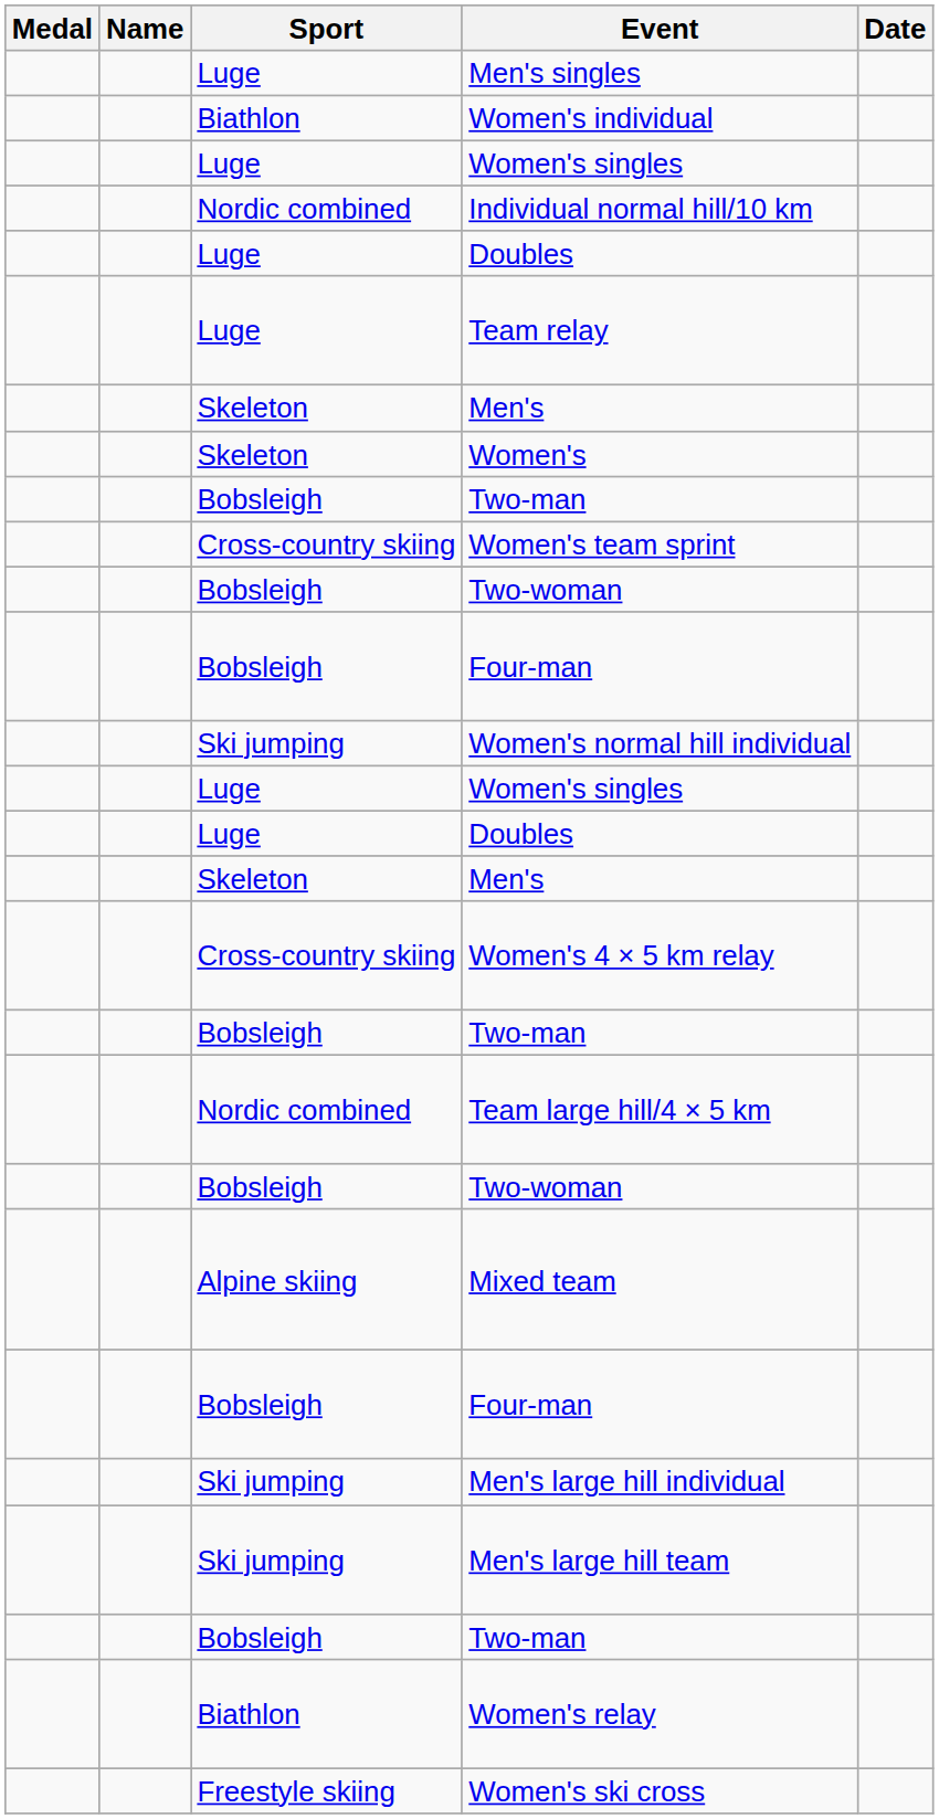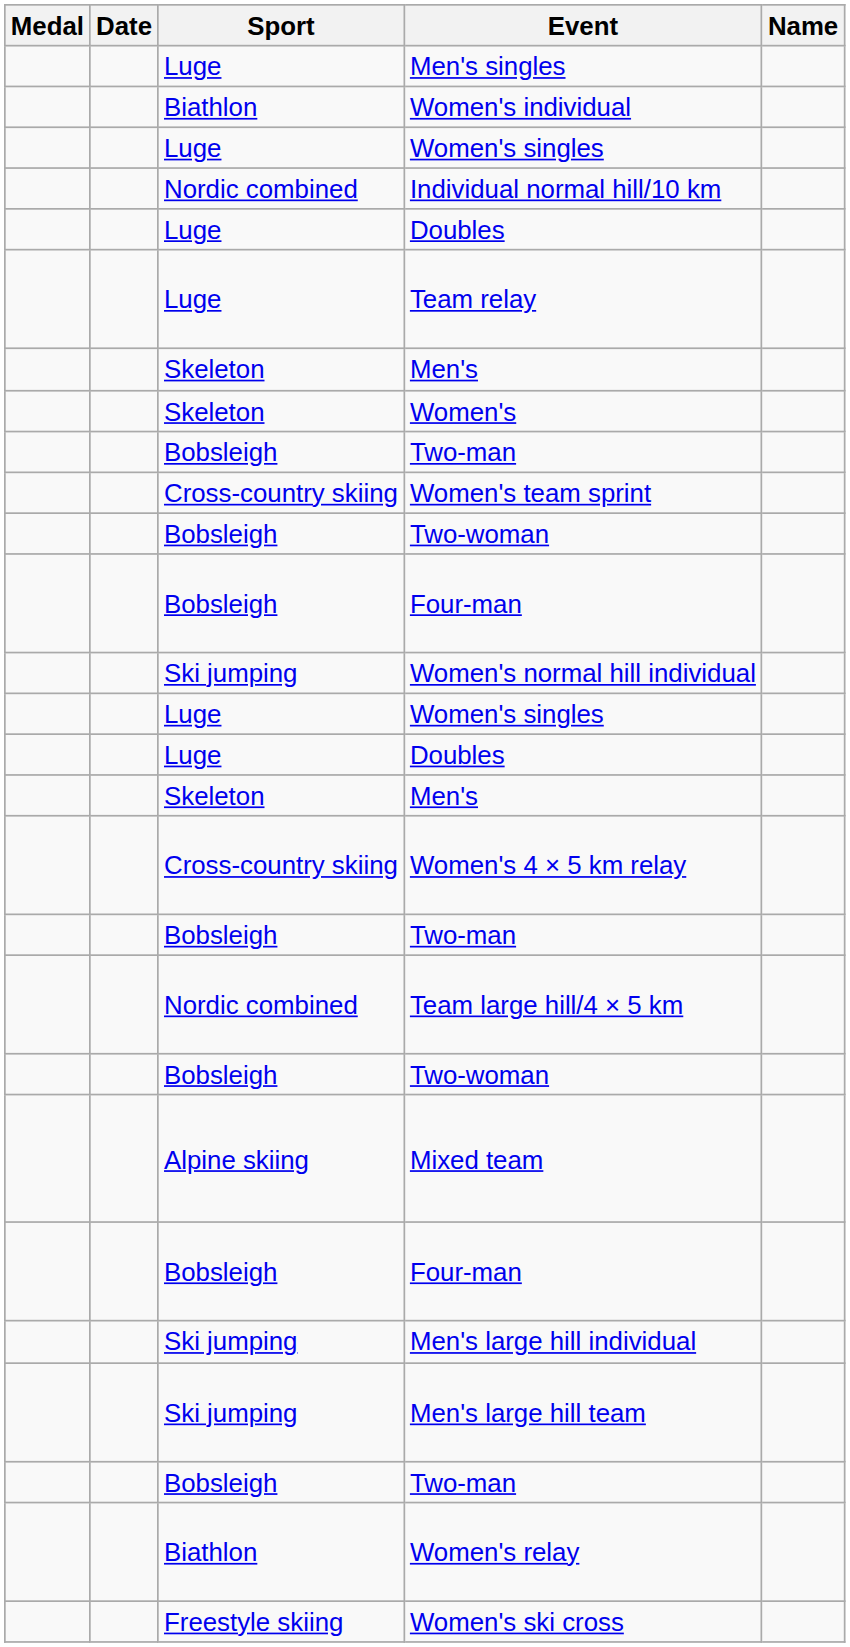 <table class="wikitable sortable"  style="font-size:95%">
 <tr>
 <th>Medal</th>
-<th>Name</th>
+<th>Date</th>
 <th>Sport</th>
 <th>Event</th>
-<th>Date</th>
+<th>Name</th>
 </tr>
 <tr>
 <td></td>
 <td></td>
 <td><a href='#'>Luge</a></td>
 <td><a href='#'>Men's singles</a></td>
 <td></td>
 </tr>
 <tr>
 <td></td>
 <td></td>
 <td><a href='#'>Biathlon</a></td>
 <td><a href='#'>Women's individual</a></td>
 <td></td>
 </tr>
 <tr>
 <td></td>
 <td></td>
 <td><a href='#'>Luge</a></td>
 <td><a href='#'>Women's singles</a></td>
 <td></td>
 </tr>
 <tr>
 <td></td>
 <td></td>
 <td><a href='#'>Nordic combined</a></td>
 <td><a href='#'>Individual normal hill/10 km</a></td>
 <td></td>
 </tr>
 <tr>
 <td></td>
-<td><br></td>
+<td></td>
 <td><a href='#'>Luge</a></td>
 <td><a href='#'>Doubles</a></td>
-<td></td>
+<td><br></td>
 </tr>
 <tr>
 <td></td>
-<td><br><br><br></td>
+<td></td>
 <td><a href='#'>Luge</a></td>
 <td><a href='#'>Team relay</a></td>
-<td></td>
+<td><br><br><br></td>
 </tr>
 <tr>
 <td></td>
 <td></td>
 <td><a href='#'>Skeleton</a></td>
 <td><a href='#'>Men's</a></td>
 <td></td>
 </tr>
 <tr>
 <td></td>
 <td></td>
 <td><a href='#'>Skeleton</a></td>
 <td><a href='#'>Women's</a></td>
 <td></td>
 </tr>
 <tr>
 <td></td>
-<td><br></td>
+<td></td>
 <td><a href='#'>Bobsleigh</a></td>
 <td><a href='#'>Two-man</a></td>
-<td></td>
+<td><br></td>
 </tr>
 <tr>
 <td></td>
-<td><br></td>
+<td></td>
 <td><a href='#'>Cross-country skiing</a></td>
 <td><a href='#'>Women's team sprint</a></td>
-<td></td>
+<td><br></td>
 </tr>
 <tr>
 <td></td>
-<td><br></td>
+<td></td>
 <td><a href='#'>Bobsleigh</a></td>
 <td><a href='#'>Two-woman</a></td>
-<td></td>
+<td><br></td>
 </tr>
 <tr>
 <td></td>
-<td><br><br><br></td>
+<td></td>
 <td><a href='#'>Bobsleigh</a></td>
 <td><a href='#'>Four-man</a></td>
-<td></td>
+<td><br><br><br></td>
 </tr>
 <tr>
 <td></td>
 <td></td>
 <td><a href='#'>Ski jumping</a></td>
 <td><a href='#'>Women's normal hill individual</a></td>
 <td></td>
 </tr>
 <tr>
 <td></td>
 <td></td>
 <td><a href='#'>Luge</a></td>
 <td><a href='#'>Women's singles</a></td>
 <td></td>
 </tr>
 <tr>
 <td></td>
-<td><br></td>
+<td></td>
 <td><a href='#'>Luge</a></td>
 <td><a href='#'>Doubles</a></td>
-<td></td>
+<td><br></td>
 </tr>
 <tr>
 <td></td>
 <td></td>
 <td><a href='#'>Skeleton</a></td>
 <td><a href='#'>Men's</a></td>
 <td></td>
 </tr>
 <tr>
 <td></td>
-<td><br><br><br></td>
+<td></td>
 <td><a href='#'>Cross-country skiing</a></td>
 <td><a href='#'>Women's 4 × 5 km relay</a></td>
-<td></td>
+<td><br><br><br></td>
 </tr>
 <tr>
 <td></td>
-<td><br></td>
+<td></td>
 <td><a href='#'>Bobsleigh</a></td>
 <td><a href='#'>Two-man</a></td>
-<td></td>
+<td><br></td>
 </tr>
 <tr>
 <td></td>
-<td><br><br><br></td>
+<td></td>
 <td><a href='#'>Nordic combined</a></td>
 <td><a href='#'>Team large hill/4 × 5 km</a></td>
-<td></td>
+<td><br><br><br></td>
 </tr>
 <tr>
 <td></td>
-<td><br></td>
+<td></td>
 <td><a href='#'>Bobsleigh</a></td>
 <td><a href='#'>Two-woman</a></td>
-<td></td>
+<td><br></td>
 </tr>
 <tr>
 <td></td>
-<td><br><br><br><br></td>
+<td></td>
 <td><a href='#'>Alpine skiing</a></td>
 <td><a href='#'>Mixed team</a></td>
-<td></td>
+<td><br><br><br><br></td>
 </tr>
 <tr>
 <td></td>
-<td><br><br><br></td>
+<td></td>
 <td><a href='#'>Bobsleigh</a></td>
 <td><a href='#'>Four-man</a></td>
-<td></td>
+<td><br><br><br></td>
 </tr>
 <tr>
 <td></td>
 <td></td>
 <td><a href='#'>Ski jumping</a></td>
 <td><a href='#'>Men's large hill individual</a></td>
 <td></td>
 </tr>
 <tr>
 <td></td>
-<td><br><br><br></td>
+<td></td>
 <td><a href='#'>Ski jumping</a></td>
 <td><a href='#'>Men's large hill team</a></td>
-<td></td>
+<td><br><br><br></td>
 </tr>
 <tr>
 <td></td>
-<td><br></td>
+<td></td>
 <td><a href='#'>Bobsleigh</a></td>
 <td><a href='#'>Two-man</a></td>
-<td></td>
+<td><br></td>
 </tr>
 <tr>
 <td></td>
-<td><br><br><br></td>
+<td></td>
 <td><a href='#'>Biathlon</a></td>
 <td><a href='#'>Women's relay</a></td>
-<td></td>
+<td><br><br><br></td>
 </tr>
 <tr>
 <td></td>
 <td></td>
 <td><a href='#'>Freestyle skiing</a></td>
 <td><a href='#'>Women's ski cross</a></td>
 <td></td>
 </tr>
 </table>
